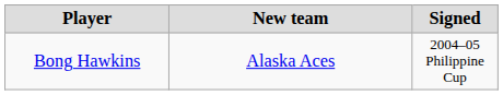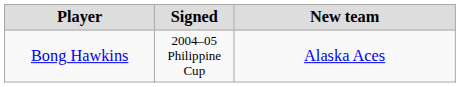 <table class="wikitable" style="text-align: center">
 <tr align="center" bgcolor="#dddddd">
 <td style="width:140px"><strong>Player</strong></td>
+<td style="width:70px"><strong>Signed</strong></td>
 <td style="width:210px"><strong>New team</strong></td>
-<td style="width:70px"><strong>Signed</strong></td>
 </tr>
 <tr style="height:40px">
 <td><a href='#'>Bong Hawkins</a></td>
+<td style="font-size: 80%">2004–05 Philippine Cup</td>
 <td><a href='#'>Alaska Aces</a></td>
-<td style="font-size: 80%">2004–05 Philippine Cup</td>
 </tr>
 </table>
